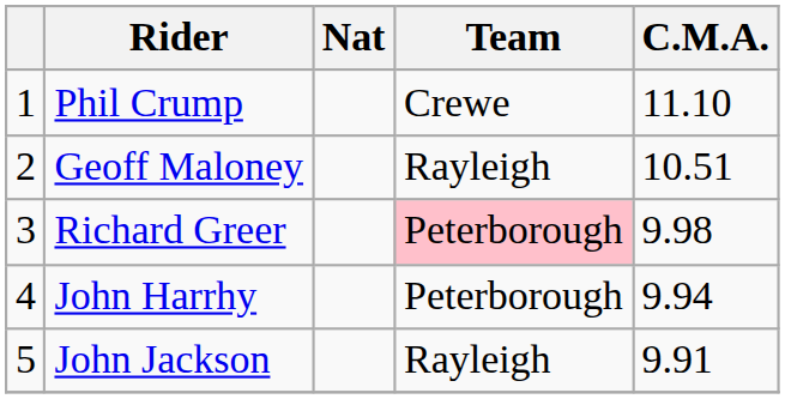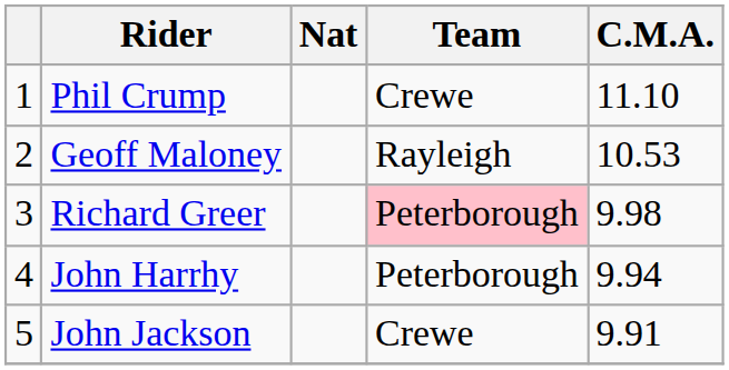 <table class=wikitable>
 <tr>
 <th></th>
 <th>Rider</th>
 <th>Nat</th>
 <th>Team</th>
 <th>C.M.A.</th>
 </tr>
 <tr>
 <td align="center">1</td>
 <td><a href='#'>Phil Crump</a></td>
 <td></td>
 <td>Crewe</td>
 <td>11.10</td>
 </tr>
 <tr>
 <td align="center">2</td>
 <td><a href='#'>Geoff Maloney</a></td>
 <td></td>
 <td>Rayleigh</td>
-<td>10.51</td>
+<td>10.53</td>
 </tr>
 <tr>
 <td align="center">3</td>
 <td><a href='#'>Richard Greer</a></td>
 <td></td>
 <td style="background: pink;">Peterborough</td>
 <td>9.98</td>
 </tr>
 <tr>
 <td align="center">4</td>
 <td><a href='#'>John Harrhy</a></td>
 <td></td>
 <td>Peterborough</td>
 <td>9.94</td>
 </tr>
 <tr>
 <td align="center">5</td>
 <td><a href='#'>John Jackson</a></td>
 <td></td>
-<td>Rayleigh</td>
+<td>Crewe</td>
 <td>9.91</td>
 </tr>
 <tr>
 </tr>
 </table>
